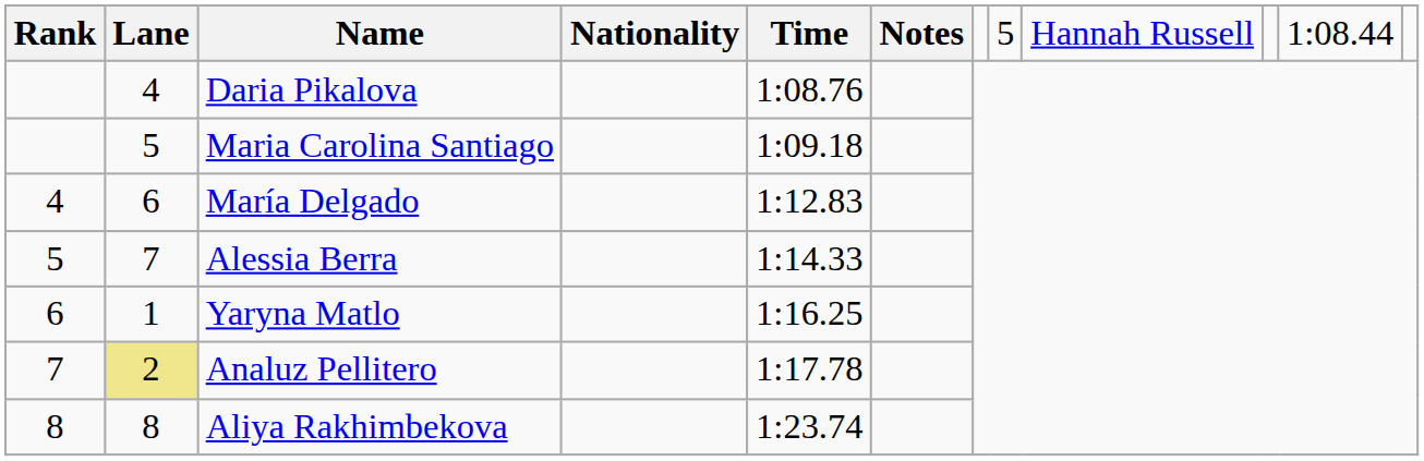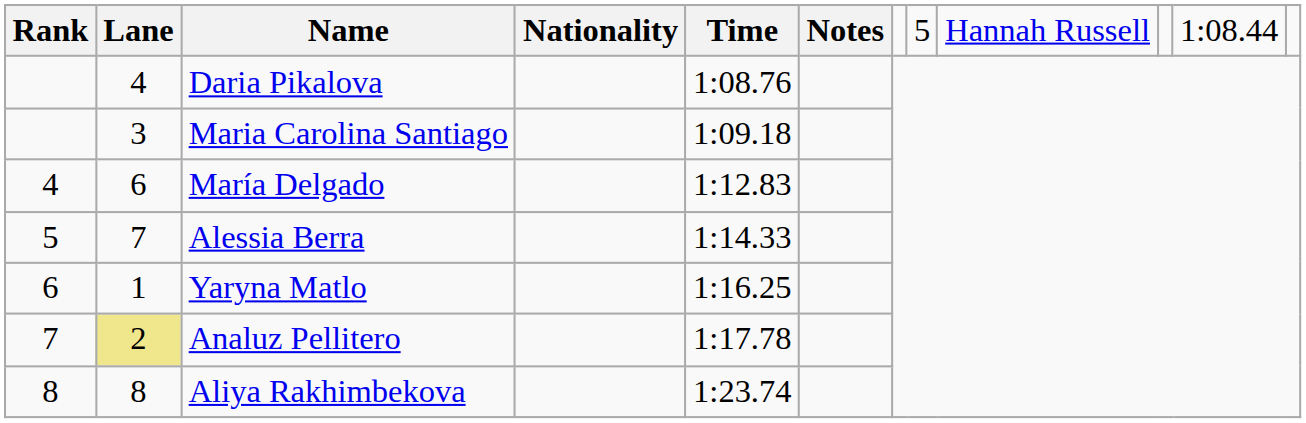 <table class="wikitable sortable" style="text-align:center">
 <tr>
 <th>Rank</th>
 <th>Lane</th>
 <th>Name</th>
 <th>Nationality</th>
 <th>Time</th>
 <th>Notes</th>
 <td></td>
 <td>5</td>
 <td align=left><a href='#'>Hannah Russell</a></td>
 <td align=left></td>
 <td>1:08.44</td>
 <td></td>
 </tr>
 <tr>
 <td></td>
 <td>4</td>
 <td align=left><a href='#'>Daria Pikalova</a></td>
 <td align=left></td>
 <td>1:08.76</td>
 <td></td>
 </tr>
 <tr>
 <td></td>
-<td>5</td>
+<td>3</td>
 <td align=left><a href='#'>Maria Carolina Santiago</a></td>
 <td align=left></td>
 <td>1:09.18</td>
 <td></td>
 </tr>
 <tr>
 <td>4</td>
 <td>6</td>
 <td align=left><a href='#'>María Delgado</a></td>
 <td align=left></td>
 <td>1:12.83</td>
 <td></td>
 </tr>
 <tr>
 <td>5</td>
 <td>7</td>
 <td align=left><a href='#'>Alessia Berra</a></td>
 <td align=left></td>
 <td>1:14.33</td>
 <td></td>
 </tr>
 <tr>
 <td>6</td>
 <td>1</td>
 <td align=left><a href='#'>Yaryna Matlo</a></td>
 <td align=left></td>
 <td>1:16.25</td>
 <td></td>
 </tr>
 <tr>
 <td>7</td>
 <td style="background: khaki;">2</td>
 <td align=left><a href='#'>Analuz Pellitero</a></td>
 <td align=left></td>
 <td>1:17.78</td>
 <td></td>
 </tr>
 <tr>
 <td>8</td>
 <td>8</td>
 <td align=left><a href='#'>Aliya Rakhimbekova</a></td>
 <td align=left></td>
 <td>1:23.74</td>
 <td></td>
 </tr>
 </table>
